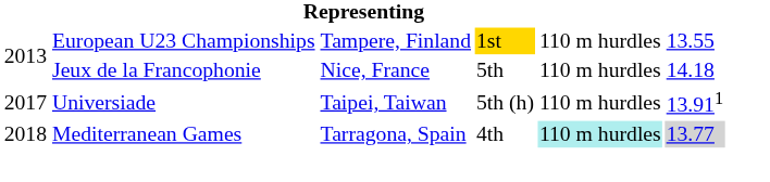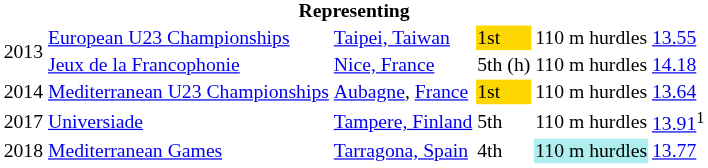 <table>
 <tr>
 <th colspan="6">Representing </th>
 </tr>
 <tr>
 <td rowspan=2>2013</td>
 <td><a href='#'>European U23 Championships</a></td>
-<td><a href='#'>Tampere, Finland</a></td>
+<td><a href='#'>Taipei, Taiwan</a></td>
 <td bgcolor=gold>1st</td>
 <td>110 m hurdles</td>
 <td><a href='#'>13.55</a></td>
 </tr>
 <tr>
 <td><a href='#'>Jeux de la Francophonie</a></td>
 <td><a href='#'>Nice, France</a></td>
-<td>5th</td>
+<td>5th (h)</td>
 <td>110 m hurdles</td>
 <td><a href='#'>14.18</a></td>
 </tr>
 <tr>
+<td>2014</td>
+<td><a href='#'>Mediterranean U23 Championships</a></td>
+<td><a href='#'>Aubagne</a>, <a href='#'>France</a></td>
+<td bgcolor=gold>1st</td>
+<td>110 m hurdles</td>
+<td><a href='#'>13.64</a></td>
+</tr>
+<tr>
 <td>2017</td>
 <td><a href='#'>Universiade</a></td>
-<td><a href='#'>Taipei, Taiwan</a></td>
-<td>5th (h)</td>
+<td><a href='#'>Tampere, Finland</a></td>
+<td>5th</td>
 <td>110 m hurdles</td>
 <td><a href='#'>13.91</a><sup>1</sup></td>
 </tr>
 <tr>
 <td>2018</td>
 <td><a href='#'>Mediterranean Games</a></td>
 <td><a href='#'>Tarragona, Spain</a></td>
 <td>4th</td>
 <td style="background: paleturquoise;">110 m hurdles</td>
-<td style="background: lightgrey;"><a href='#'>13.77</a></td>
+<td><a href='#'>13.77</a></td>
 </tr>
 </table>
